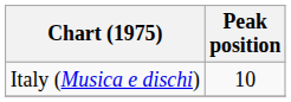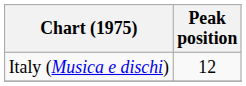 <table class="wikitable">
 <tr>
 <th align="left">Chart (1975)</th>
 <th align="left">Peak<br>position</th>
 </tr>
 <tr>
 <td>Italy (<em><a href='#'>Musica e dischi</a></em>)</td>
-<td align="center">10</td>
+<td align="center">12</td>
 </tr>
 <tr>
 </tr>
 <tr>
 </tr>
 <tr>
 </tr>
 <tr>
 </tr>
 </table>
